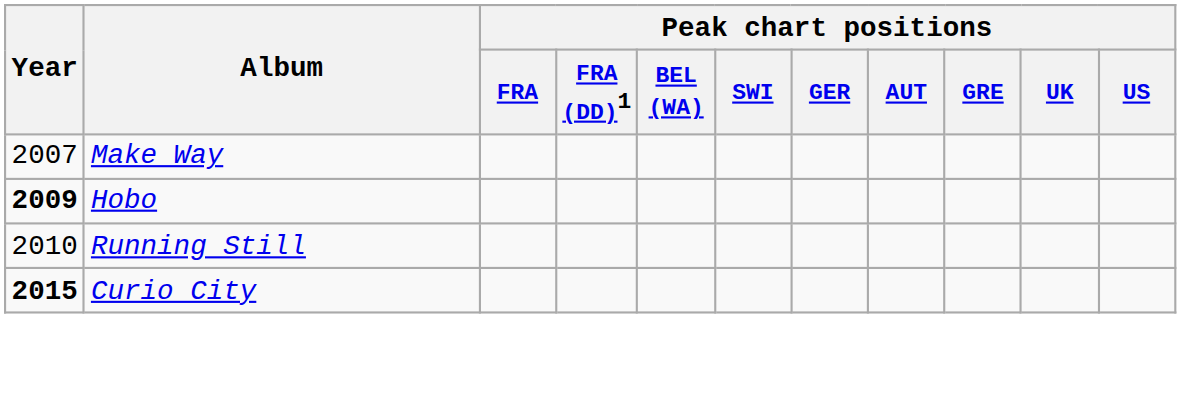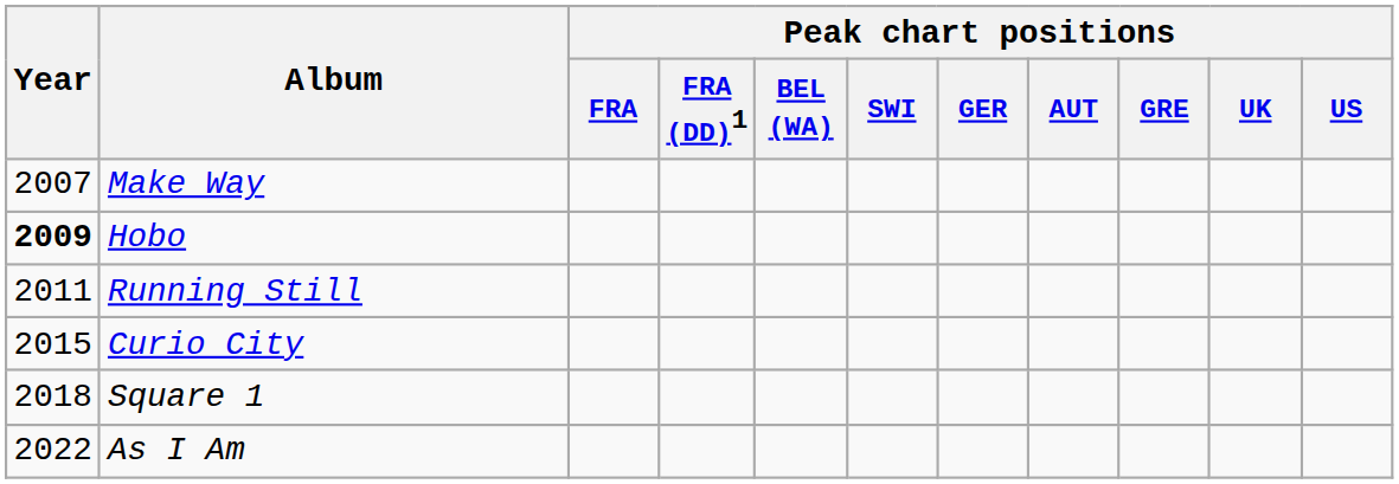 <table class="wikitable">
 <tr>
 <th align="center" rowspan="2">Year</th>
 <th align="center" rowspan="2" width="180">Album</th>
 <th align="center" colspan="9">Peak chart positions</th>
 </tr>
 <tr ----->
 <th width="30"><small><a href='#'>FRA</a></small></th>
 <th width="30"><small><a href='#'>FRA (DD)</a></small><sup>1</sup></th>
 <th width="30"><small><a href='#'>BEL (WA)</a></small></th>
 <th width="30"><small><a href='#'>SWI</a></small><br></th>
 <th width="30"><small><a href='#'>GER</a></small></th>
 <th width="30"><small><a href='#'>AUT</a></small></th>
 <th width="30"><small><a href='#'>GRE</a></small></th>
 <th width="30"><small><a href='#'>UK</a></small></th>
 <th width="30"><small><a href='#'>US</a></small></th>
 </tr>
 <tr ----->
 <td align="center">2007</td>
 <td><em><a href='#'>Make Way</a></em></td>
 <td></td>
 <td></td>
 <td></td>
 <td></td>
 <td></td>
 <td></td>
 <td></td>
 <td></td>
 <td></td>
 </tr>
 <tr ----->
 <td align="center"><strong>2009</strong></td>
 <td><em><a href='#'>Hobo</a></em></td>
 <td></td>
 <td></td>
 <td></td>
 <td></td>
 <td></td>
 <td></td>
 <td></td>
 <td></td>
 <td></td>
 </tr>
 <tr ----->
-<td align="center">2010</td>
+<td align="center">2011</td>
 <td><em><a href='#'>Running Still</a></em></td>
 <td></td>
 <td></td>
 <td></td>
 <td></td>
 <td></td>
 <td></td>
 <td></td>
 <td></td>
 <td></td>
 </tr>
 <tr ----->
-<td align="center"><strong>2015</strong></td>
+<td align="center">2015</td>
 <td><em><a href='#'>Curio City</a></em></td>
 <td></td>
 <td></td>
 <td></td>
 <td></td>
 <td></td>
 <td></td>
 <td></td>
 <td></td>
 <td></td>
 </tr>
+<tr>
+<td align="center">2018</td>
+<td><em>Square 1</em></td>
+<td></td>
+<td></td>
+<td></td>
+<td></td>
+<td></td>
+<td></td>
+<td></td>
+<td></td>
+<td></td>
+</tr>
+<tr>
+<td align="center">2022</td>
+<td><em>As I Am</em></td>
+<td></td>
+<td></td>
+<td></td>
+<td></td>
+<td></td>
+<td></td>
+<td></td>
+<td></td>
+<td></td>
+</tr>
 </table>
